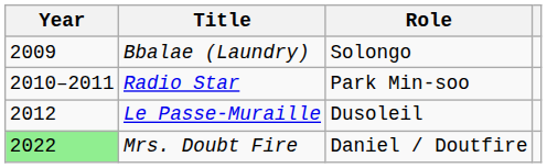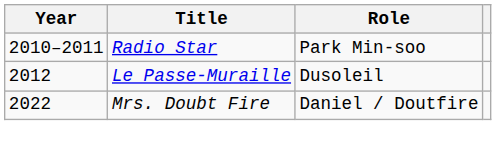 <table class="wikitable sortable">
 <tr>
 <th>Year</th>
 <th>Title</th>
 <th>Role</th>
 <th scope="col" class="unsortable"></th>
-</tr>
-<tr>
-<td>2009</td>
-<td><em>Bbalae (Laundry)</em></td>
-<td>Solongo</td>
-<td></td>
 </tr>
 <tr>
 <td>2010–2011</td>
 <td><em><a href='#'>Radio Star</a></em></td>
 <td>Park Min-soo</td>
 <td></td>
 </tr>
 <tr>
 <td>2012</td>
 <td><em><a href='#'>Le Passe-Muraille</a></em></td>
 <td>Dusoleil</td>
 <td></td>
 </tr>
 <tr>
-<td style="background: lightgreen;">2022</td>
+<td>2022</td>
 <td><em>Mrs. Doubt Fire</em></td>
 <td>Daniel / Doutfire</td>
 <td></td>
 </tr>
 </table>
